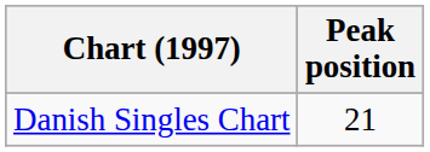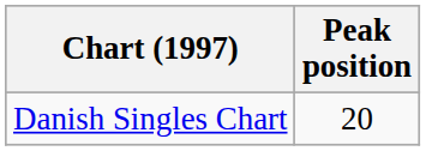 <table class="wikitable">
 <tr>
 <th>Chart (1997)</th>
 <th>Peak<br>position</th>
 </tr>
 <tr>
 <td><a href='#'>Danish Singles Chart</a></td>
-<td align="center">21</td>
+<td align="center">20</td>
 </tr>
 </table>
